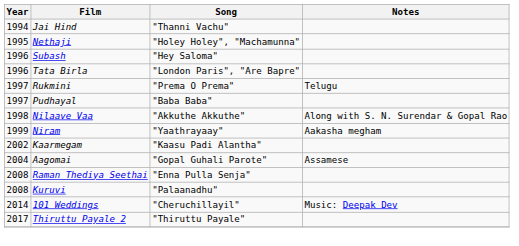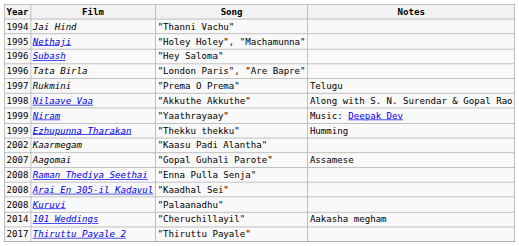 <table class="wikitable sortable">
 <tr>
 <th>Year</th>
 <th>Film</th>
 <th>Song</th>
 <th>Notes</th>
 </tr>
 <tr>
 <td>1994</td>
 <td><em>Jai Hind</em></td>
 <td>"Thanni Vachu"</td>
 <td></td>
 </tr>
 <tr>
 <td>1995</td>
 <td><em><a href='#'>Nethaji</a></em></td>
 <td>"Holey Holey", "Machamunna"</td>
 <td></td>
 </tr>
 <tr>
 <td>1996</td>
 <td><em><a href='#'>Subash</a></em></td>
 <td>"Hey Saloma"</td>
 <td></td>
 </tr>
 <tr>
 <td>1996</td>
 <td><em>Tata Birla</em></td>
 <td>"London Paris", "Are Bapre"</td>
 <td></td>
 </tr>
 <tr>
 <td>1997</td>
 <td><em>Rukmini</em></td>
 <td>"Prema O Prema"</td>
 <td>Telugu</td>
 </tr>
 <tr>
-<td>1997</td>
-<td><em>Pudhayal</em></td>
-<td>"Baba Baba"</td>
-<td></td>
-</tr>
-<tr>
 <td>1998</td>
 <td><em><a href='#'>Nilaave Vaa</a></em></td>
 <td>"Akkuthe Akkuthe"</td>
 <td>Along with S. N. Surendar & Gopal Rao</td>
 </tr>
 <tr>
 <td>1999</td>
 <td><em><a href='#'>Niram</a></em></td>
 <td>"Yaathrayaay"</td>
-<td>Aakasha megham</td>
+<td>Music: <a href='#'>Deepak Dev</a></td>
+</tr>
+<tr>
+<td>1999</td>
+<td><em><a href='#'>Ezhupunna Tharakan</a></em></td>
+<td>"Thekku thekku"</td>
+<td>Humming</td>
 </tr>
 <tr>
 <td>2002</td>
 <td><em>Kaarmegam</em></td>
 <td>"Kaasu Padi Alantha"</td>
 <td></td>
 </tr>
 <tr>
-<td>2004</td>
+<td>2007</td>
 <td><em>Aagomai</em></td>
 <td>"Gopal Guhali Parote"</td>
 <td>Assamese</td>
 </tr>
 <tr>
 <td>2008</td>
 <td><em><a href='#'>Raman Thediya Seethai</a></em></td>
 <td>"Enna Pulla Senja"</td>
 <td></td>
 </tr>
 <tr>
 <td>2008</td>
+<td><em><a href='#'>Arai En 305-il Kadavul</a></em></td>
+<td>"Kaadhal Sei"</td>
+<td></td>
+</tr>
+<tr>
+<td>2008</td>
 <td><em><a href='#'>Kuruvi</a></em></td>
 <td>"Palaanadhu"</td>
 <td></td>
 </tr>
 <tr>
 <td>2014</td>
 <td><em><a href='#'>101 Weddings</a></em></td>
 <td>"Cheruchillayil"</td>
-<td>Music: <a href='#'>Deepak Dev</a></td>
+<td>Aakasha megham</td>
 </tr>
 <tr>
 <td>2017</td>
 <td><em><a href='#'>Thiruttu Payale 2</a></em></td>
 <td>"Thiruttu Payale"</td>
 <td></td>
 </tr>
 <tr>
 </tr>
 </table>
